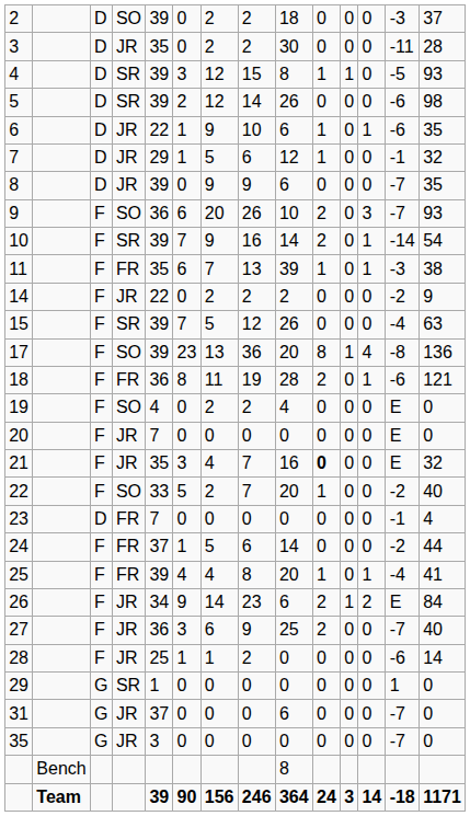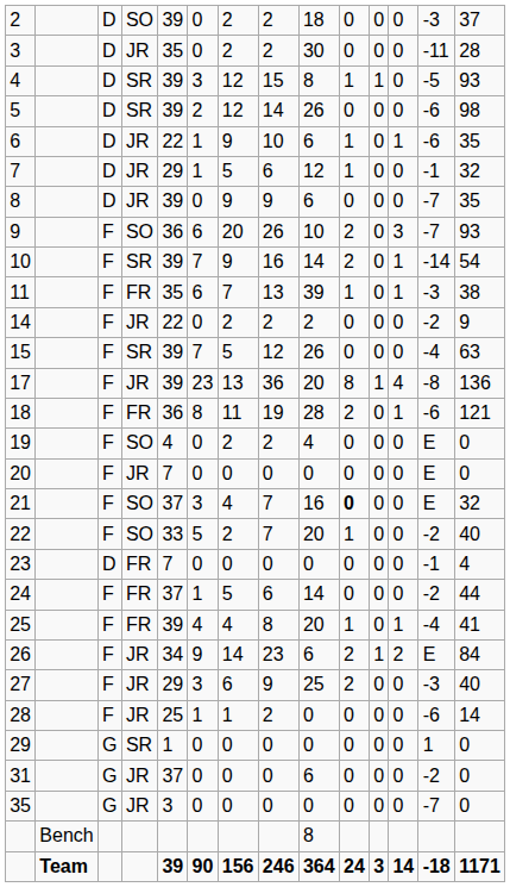 <table class="wikitable sortable">
 <tr>
 </tr>
 <tr>
 <td>2</td>
 <td></td>
 <td>D</td>
 <td>SO</td>
 <td>39</td>
 <td>0</td>
 <td>2</td>
 <td>2</td>
 <td>18</td>
 <td>0</td>
 <td>0</td>
 <td>0</td>
 <td>-3</td>
 <td>37</td>
 </tr>
 <tr>
 <td>3</td>
 <td></td>
 <td>D</td>
 <td>JR</td>
 <td>35</td>
 <td>0</td>
 <td>2</td>
 <td>2</td>
 <td>30</td>
 <td>0</td>
 <td>0</td>
 <td>0</td>
 <td>-11</td>
 <td>28</td>
 </tr>
 <tr>
 <td>4</td>
 <td></td>
 <td>D</td>
 <td>SR</td>
 <td>39</td>
 <td>3</td>
 <td>12</td>
 <td>15</td>
 <td>8</td>
 <td>1</td>
 <td>1</td>
 <td>0</td>
 <td>-5</td>
 <td>93</td>
 </tr>
 <tr>
 <td>5</td>
 <td></td>
 <td>D</td>
 <td>SR</td>
 <td>39</td>
 <td>2</td>
 <td>12</td>
 <td>14</td>
 <td>26</td>
 <td>0</td>
 <td>0</td>
 <td>0</td>
 <td>-6</td>
 <td>98</td>
 </tr>
 <tr>
 <td>6</td>
 <td></td>
 <td>D</td>
 <td>JR</td>
 <td>22</td>
 <td>1</td>
 <td>9</td>
 <td>10</td>
 <td>6</td>
 <td>1</td>
 <td>0</td>
 <td>1</td>
 <td>-6</td>
 <td>35</td>
 </tr>
 <tr>
 <td>7</td>
 <td></td>
 <td>D</td>
 <td>JR</td>
 <td>29</td>
 <td>1</td>
 <td>5</td>
 <td>6</td>
 <td>12</td>
 <td>1</td>
 <td>0</td>
 <td>0</td>
 <td>-1</td>
 <td>32</td>
 </tr>
 <tr>
 <td>8</td>
 <td></td>
 <td>D</td>
 <td>JR</td>
 <td>39</td>
 <td>0</td>
 <td>9</td>
 <td>9</td>
 <td>6</td>
 <td>0</td>
 <td>0</td>
 <td>0</td>
 <td>-7</td>
 <td>35</td>
 </tr>
 <tr>
 <td>9</td>
 <td></td>
 <td>F</td>
 <td>SO</td>
 <td>36</td>
 <td>6</td>
 <td>20</td>
 <td>26</td>
 <td>10</td>
 <td>2</td>
 <td>0</td>
 <td>3</td>
 <td>-7</td>
 <td>93</td>
 </tr>
 <tr>
 <td>10</td>
 <td></td>
 <td>F</td>
 <td>SR</td>
 <td>39</td>
 <td>7</td>
 <td>9</td>
 <td>16</td>
 <td>14</td>
 <td>2</td>
 <td>0</td>
 <td>1</td>
 <td>-14</td>
 <td>54</td>
 </tr>
 <tr>
 <td>11</td>
 <td></td>
 <td>F</td>
 <td>FR</td>
 <td>35</td>
 <td>6</td>
 <td>7</td>
 <td>13</td>
 <td>39</td>
 <td>1</td>
 <td>0</td>
 <td>1</td>
 <td>-3</td>
 <td>38</td>
 </tr>
 <tr>
 <td>14</td>
 <td></td>
 <td>F</td>
 <td>JR</td>
 <td>22</td>
 <td>0</td>
 <td>2</td>
 <td>2</td>
 <td>2</td>
 <td>0</td>
 <td>0</td>
 <td>0</td>
 <td>-2</td>
 <td>9</td>
 </tr>
 <tr>
 <td>15</td>
 <td></td>
 <td>F</td>
 <td>SR</td>
 <td>39</td>
 <td>7</td>
 <td>5</td>
 <td>12</td>
 <td>26</td>
 <td>0</td>
 <td>0</td>
 <td>0</td>
 <td>-4</td>
 <td>63</td>
 </tr>
 <tr>
 <td>17</td>
 <td></td>
 <td>F</td>
-<td>SO</td>
+<td>JR</td>
 <td>39</td>
 <td>23</td>
 <td>13</td>
 <td>36</td>
 <td>20</td>
 <td>8</td>
 <td>1</td>
 <td>4</td>
 <td>-8</td>
 <td>136</td>
 </tr>
 <tr>
 <td>18</td>
 <td></td>
 <td>F</td>
 <td>FR</td>
 <td>36</td>
 <td>8</td>
 <td>11</td>
 <td>19</td>
 <td>28</td>
 <td>2</td>
 <td>0</td>
 <td>1</td>
 <td>-6</td>
 <td>121</td>
 </tr>
 <tr>
 <td>19</td>
 <td></td>
 <td>F</td>
 <td>SO</td>
 <td>4</td>
 <td>0</td>
 <td>2</td>
 <td>2</td>
 <td>4</td>
 <td>0</td>
 <td>0</td>
 <td>0</td>
 <td>E</td>
 <td>0</td>
 </tr>
 <tr>
 <td>20</td>
 <td></td>
 <td>F</td>
 <td>JR</td>
 <td>7</td>
 <td>0</td>
 <td>0</td>
 <td>0</td>
 <td>0</td>
 <td>0</td>
 <td>0</td>
 <td>0</td>
 <td>E</td>
 <td>0</td>
 </tr>
 <tr>
 <td>21</td>
 <td></td>
 <td>F</td>
-<td>JR</td>
-<td>35</td>
+<td>SO</td>
+<td>37</td>
 <td>3</td>
 <td>4</td>
 <td>7</td>
 <td>16</td>
 <td><strong>0</strong></td>
 <td>0</td>
 <td>0</td>
 <td>E</td>
 <td>32</td>
 </tr>
 <tr>
 <td>22</td>
 <td></td>
 <td>F</td>
 <td>SO</td>
 <td>33</td>
 <td>5</td>
 <td>2</td>
 <td>7</td>
 <td>20</td>
 <td>1</td>
 <td>0</td>
 <td>0</td>
 <td>-2</td>
 <td>40</td>
 </tr>
 <tr>
 <td>23</td>
 <td></td>
 <td>D</td>
 <td>FR</td>
 <td>7</td>
 <td>0</td>
 <td>0</td>
 <td>0</td>
 <td>0</td>
 <td>0</td>
 <td>0</td>
 <td>0</td>
 <td>-1</td>
 <td>4</td>
 </tr>
 <tr>
 <td>24</td>
 <td></td>
 <td>F</td>
 <td>FR</td>
 <td>37</td>
 <td>1</td>
 <td>5</td>
 <td>6</td>
 <td>14</td>
 <td>0</td>
 <td>0</td>
 <td>0</td>
 <td>-2</td>
 <td>44</td>
 </tr>
 <tr>
 <td>25</td>
 <td></td>
 <td>F</td>
 <td>FR</td>
 <td>39</td>
 <td>4</td>
 <td>4</td>
 <td>8</td>
 <td>20</td>
 <td>1</td>
 <td>0</td>
 <td>1</td>
 <td>-4</td>
 <td>41</td>
 </tr>
 <tr>
 <td>26</td>
 <td></td>
 <td>F</td>
 <td>JR</td>
 <td>34</td>
 <td>9</td>
 <td>14</td>
 <td>23</td>
 <td>6</td>
 <td>2</td>
 <td>1</td>
 <td>2</td>
 <td>E</td>
 <td>84</td>
 </tr>
 <tr>
 <td>27</td>
 <td></td>
 <td>F</td>
 <td>JR</td>
-<td>36</td>
+<td>29</td>
 <td>3</td>
 <td>6</td>
 <td>9</td>
 <td>25</td>
 <td>2</td>
 <td>0</td>
 <td>0</td>
-<td>-7</td>
+<td>-3</td>
 <td>40</td>
 </tr>
 <tr>
 <td>28</td>
 <td></td>
 <td>F</td>
 <td>JR</td>
 <td>25</td>
 <td>1</td>
 <td>1</td>
 <td>2</td>
 <td>0</td>
 <td>0</td>
 <td>0</td>
 <td>0</td>
 <td>-6</td>
 <td>14</td>
 </tr>
 <tr>
 <td>29</td>
 <td></td>
 <td>G</td>
 <td>SR</td>
 <td>1</td>
 <td>0</td>
 <td>0</td>
 <td>0</td>
 <td>0</td>
 <td>0</td>
 <td>0</td>
 <td>0</td>
 <td>1</td>
 <td>0</td>
 </tr>
 <tr>
 <td>31</td>
 <td></td>
 <td>G</td>
 <td>JR</td>
 <td>37</td>
 <td>0</td>
 <td>0</td>
 <td>0</td>
 <td>6</td>
 <td>0</td>
 <td>0</td>
 <td>0</td>
-<td>-7</td>
+<td>-2</td>
 <td>0</td>
 </tr>
 <tr>
 <td>35</td>
 <td></td>
 <td>G</td>
 <td>JR</td>
 <td>3</td>
 <td>0</td>
 <td>0</td>
 <td>0</td>
 <td>0</td>
 <td>0</td>
 <td>0</td>
 <td>0</td>
 <td>-7</td>
 <td>0</td>
 </tr>
 <tr>
 <td></td>
 <td>Bench</td>
 <td></td>
 <td></td>
 <td></td>
 <td></td>
 <td></td>
 <td></td>
 <td>8</td>
 <td></td>
 <td></td>
 <td></td>
 <td></td>
 <td></td>
 </tr>
 <tr class="sortbottom">
 <td></td>
 <td><strong>Team</strong></td>
 <td></td>
 <td></td>
 <td><strong>39</strong></td>
 <td><strong>90</strong></td>
 <td><strong>156</strong></td>
 <td><strong>246</strong></td>
 <td><strong>364</strong></td>
 <td><strong>24</strong></td>
 <td><strong>3</strong></td>
 <td><strong>14</strong></td>
 <td><strong>-18</strong></td>
 <td><strong>1171</strong></td>
 </tr>
 </table>
